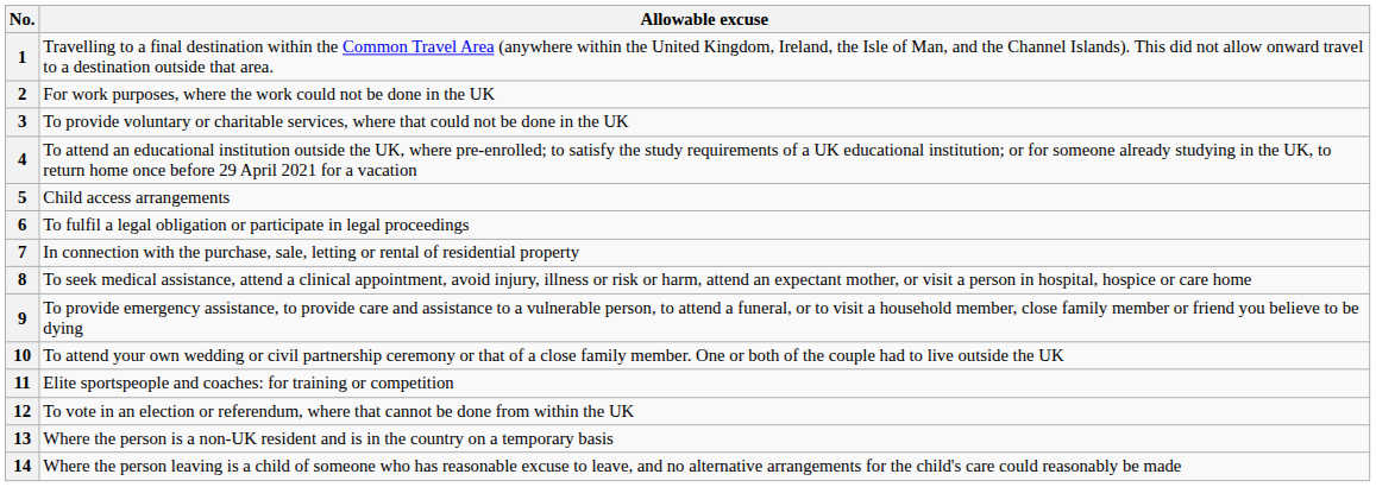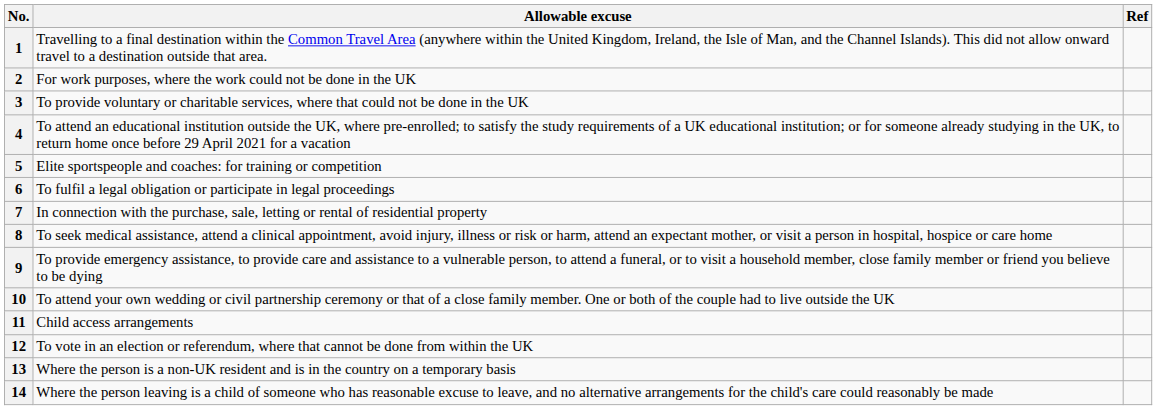 <table class="wikitable">
 <tr>
 <th>No.</th>
 <th>Allowable excuse</th>
+<th>Ref</th>
 </tr>
 <tr>
 <th>1</th>
 <td>Travelling to a final destination within the <a href='#'>Common Travel Area</a> (anywhere within the United Kingdom, Ireland, the Isle of Man, and the Channel Islands). This did not allow onward travel to a destination outside that area.</td>
+<td></td>
 </tr>
 <tr>
 <th>2</th>
 <td>For work purposes, where the work could not be done in the UK</td>
+<td></td>
 </tr>
 <tr>
 <th>3</th>
 <td>To provide voluntary or charitable services, where that could not be done in the UK</td>
+<td></td>
 </tr>
 <tr>
 <th>4</th>
 <td>To attend an educational institution outside the UK, where pre-enrolled; to satisfy the study requirements of a UK educational institution; or for someone already studying in the UK, to return home once before 29 April 2021 for a vacation</td>
+<td></td>
 </tr>
 <tr>
 <th>5</th>
-<td>Child access arrangements</td>
+<td>Elite sportspeople and coaches: for training or competition</td>
+<td></td>
 </tr>
 <tr>
 <th>6</th>
 <td>To fulfil a legal obligation or participate in legal proceedings</td>
+<td></td>
 </tr>
 <tr>
 <th>7</th>
 <td>In connection with the purchase, sale, letting or rental of residential property</td>
+<td></td>
 </tr>
 <tr>
 <th>8</th>
 <td>To seek medical assistance, attend a clinical appointment, avoid injury, illness or risk or harm, attend an expectant mother, or visit a person in hospital, hospice or care home</td>
+<td></td>
 </tr>
 <tr>
 <th>9</th>
 <td>To provide emergency assistance, to provide care and assistance to a vulnerable person, to attend a funeral, or to visit a household member, close family member or friend you believe to be dying</td>
+<td></td>
 </tr>
 <tr>
 <th>10</th>
 <td>To attend your own wedding or civil partnership ceremony or that of a close family member. One or both of the couple had to live outside the UK</td>
+<td></td>
 </tr>
 <tr>
 <th>11</th>
-<td>Elite sportspeople and coaches: for training or competition</td>
+<td>Child access arrangements</td>
+<td></td>
 </tr>
 <tr>
 <th>12</th>
 <td>To vote in an election or referendum, where that cannot be done from within the UK</td>
+<td></td>
 </tr>
 <tr>
 <th>13</th>
 <td>Where the person is a non-UK resident and is in the country on a temporary basis</td>
+<td></td>
 </tr>
 <tr>
 <th>14</th>
 <td>Where the person leaving is a child of someone who has reasonable excuse to leave, and no alternative arrangements for the child's care could reasonably be made</td>
+<td></td>
 </tr>
 </table>
